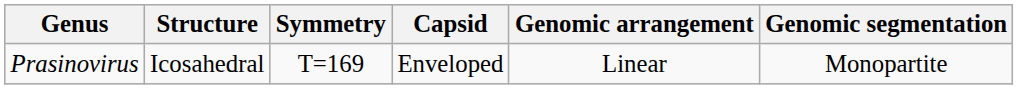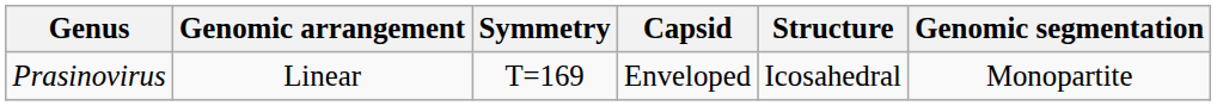 <table class="wikitable sortable" style="text-align:center">
 <tr>
 <th>Genus</th>
-<th>Structure</th>
+<th>Genomic arrangement</th>
 <th>Symmetry</th>
 <th>Capsid</th>
-<th>Genomic arrangement</th>
+<th>Structure</th>
 <th>Genomic segmentation</th>
 </tr>
 <tr>
 <td><em>Prasinovirus</em></td>
-<td>Icosahedral</td>
+<td>Linear</td>
 <td>T=169</td>
 <td>Enveloped</td>
-<td>Linear</td>
+<td>Icosahedral</td>
 <td>Monopartite</td>
 </tr>
 </table>
